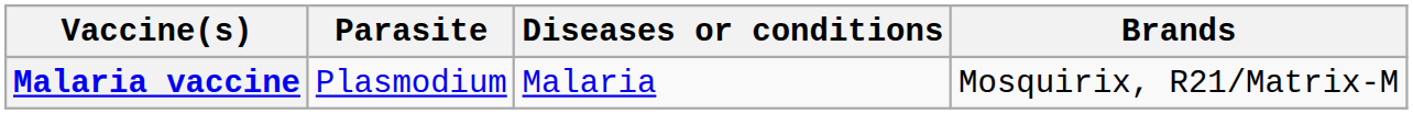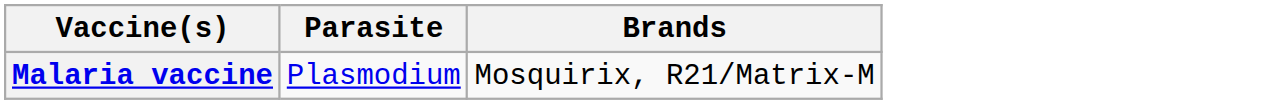 <table class="wikitable sortable plainrowheaders" border="1">
 <tr>
 <th>Vaccine(s)</th>
 <th>Parasite</th>
-<th>Diseases or conditions</th>
 <th class="unsortable">Brands</th>
 </tr>
 <tr>
 <th scope="row"><a href='#'>Malaria vaccine</a></th>
 <td><a href='#'>Plasmodium</a></td>
-<td><a href='#'>Malaria</a></td>
 <td>Mosquirix, R21/Matrix-M</td>
 </tr>
 </table>
